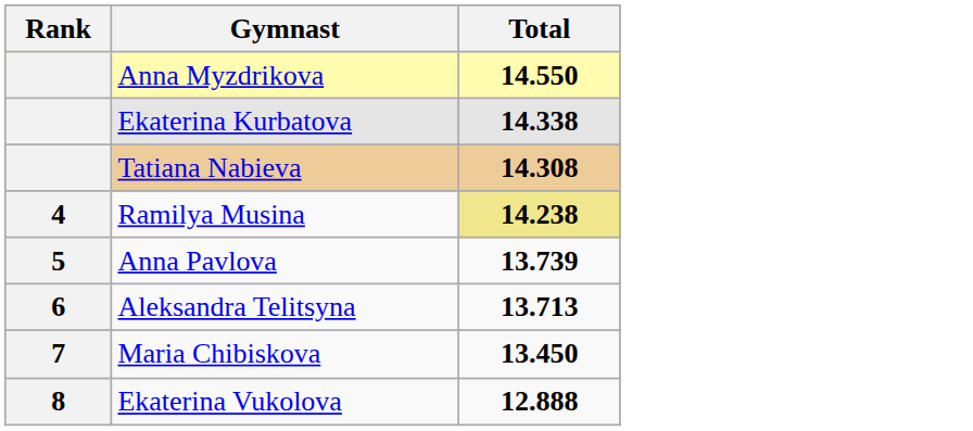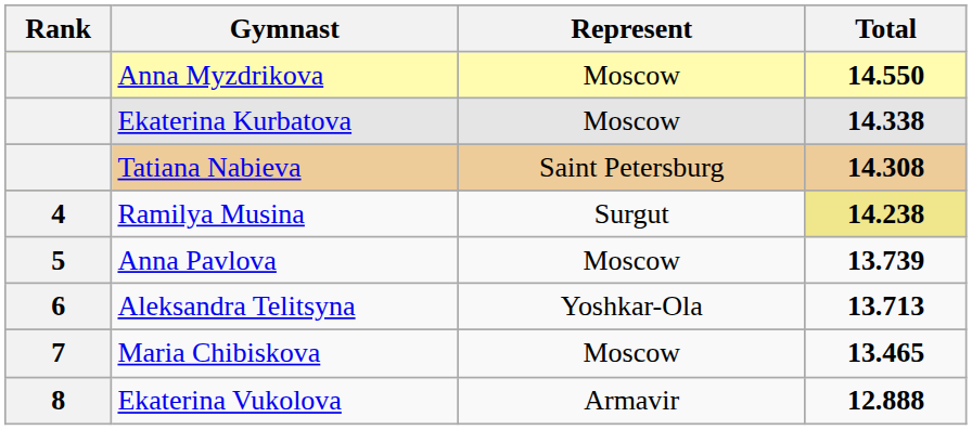 <table class="wikitable sortable" style="text-align:center; font-size:95%">
 <tr>
 <th scope="col" style="width:50px;">Rank</th>
 <th scope="col" style="width:180px;">Gymnast</th>
+<th scope="col" style="width:180px;">Represent</th>
 <th scope="col" style="width:80px;">Total</th>
 </tr>
 <tr style="background:#fffcaf;">
 <th scope=row style="text-align:center"></th>
 <td style="text-align:left;"><a href='#'>Anna Myzdrikova</a></td>
+<td>Moscow</td>
 <td><strong>14.550</strong></td>
 </tr>
 <tr style="background:#e5e5e5;">
 <th scope=row style="text-align:center"></th>
 <td style="text-align:left;"><a href='#'>Ekaterina Kurbatova</a></td>
+<td>Moscow</td>
 <td><strong>14.338</strong></td>
 </tr>
 <tr style="background:#ec9;">
 <th scope=row style="text-align:center"></th>
 <td style="text-align:left;"><a href='#'>Tatiana Nabieva</a></td>
+<td>Saint Petersburg</td>
 <td><strong>14.308</strong></td>
 </tr>
 <tr>
 <th scope=row style="text-align:center">4</th>
 <td style="text-align:left;"><a href='#'>Ramilya Musina</a></td>
+<td>Surgut</td>
 <td style="background: khaki;"><strong>14.238</strong></td>
 </tr>
 <tr>
 <th scope=row style="text-align:center">5</th>
 <td style="text-align:left;"><a href='#'>Anna Pavlova</a></td>
+<td>Moscow</td>
 <td><strong>13.739</strong></td>
 </tr>
 <tr>
 <th scope=row style="text-align:center">6</th>
 <td style="text-align:left;"><a href='#'>Aleksandra Telitsyna</a></td>
+<td>Yoshkar-Ola</td>
 <td><strong>13.713</strong></td>
 </tr>
 <tr>
 <th scope=row style="text-align:center">7</th>
 <td style="text-align:left;"><a href='#'>Maria Chibiskova</a></td>
-<td><strong>13.450</strong></td>
+<td>Moscow</td>
+<td><strong>13.465</strong></td>
 </tr>
 <tr>
 <th scope=row style="text-align:center">8</th>
 <td style="text-align:left;"><a href='#'>Ekaterina Vukolova</a></td>
+<td>Armavir</td>
 <td><strong>12.888</strong></td>
 </tr>
 </table>
